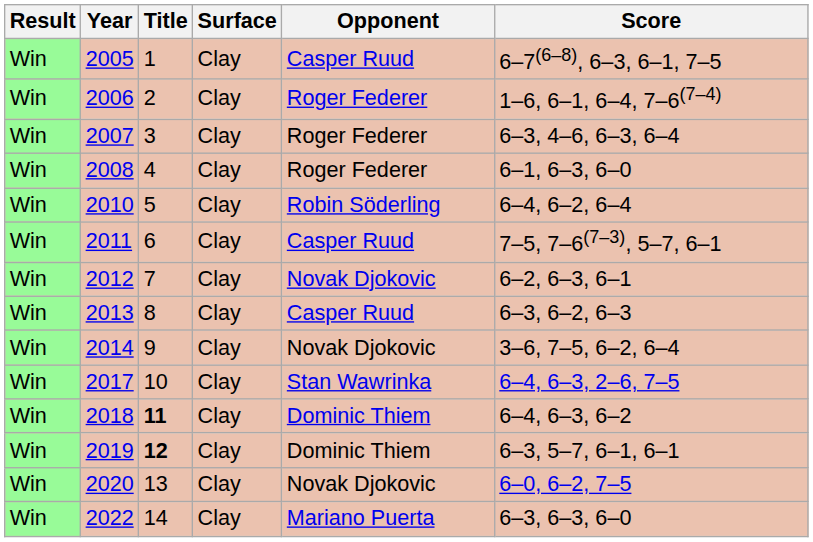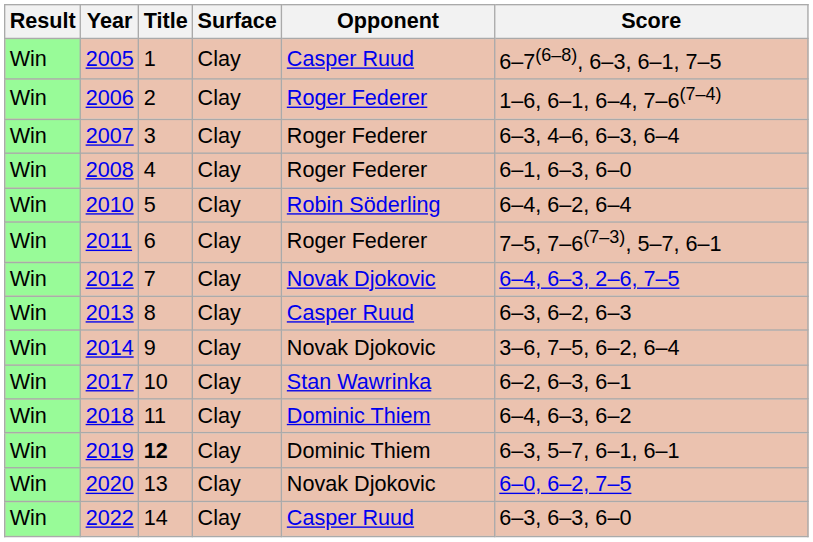 <table class="sortable wikitable">
 <tr>
 <th>Result</th>
 <th>Year</th>
 <th>Title</th>
 <th>Surface</th>
 <th width=150>Opponent</th>
 <th width=225 class="unsortable">Score</th>
 </tr>
 <tr style="background:#ebc2af">
 <td bgcolor=98fb98>Win</td>
 <td><a href='#'>2005</a></td>
 <td>1</td>
 <td>Clay</td>
 <td> <a href='#'>Casper Ruud</a></td>
 <td>6–7<sup>(6–8)</sup>, 6–3, 6–1, 7–5</td>
 </tr>
 <tr style="background:#ebc2af">
 <td bgcolor=98fb98>Win</td>
 <td><a href='#'>2006</a></td>
 <td>2</td>
 <td>Clay</td>
 <td> <a href='#'>Roger Federer</a></td>
 <td>1–6, 6–1, 6–4, 7–6<sup>(7–4)</sup></td>
 </tr>
 <tr style="background:#ebc2af">
 <td bgcolor=98fb98>Win</td>
 <td><a href='#'>2007</a></td>
 <td>3</td>
 <td>Clay</td>
 <td> Roger Federer</td>
 <td>6–3, 4–6, 6–3, 6–4</td>
 </tr>
 <tr style="background:#ebc2af">
 <td bgcolor=98fb98>Win</td>
 <td><a href='#'>2008</a></td>
 <td>4</td>
 <td>Clay</td>
 <td> Roger Federer</td>
 <td>6–1, 6–3, 6–0</td>
 </tr>
 <tr style="background:#ebc2af">
 <td bgcolor=98fb98>Win</td>
 <td><a href='#'>2010</a></td>
 <td>5</td>
 <td>Clay</td>
 <td> <a href='#'>Robin Söderling</a></td>
 <td>6–4, 6–2, 6–4</td>
 </tr>
 <tr style="background:#ebc2af">
 <td bgcolor=98fb98>Win</td>
 <td><a href='#'>2011</a></td>
 <td>6</td>
 <td>Clay</td>
-<td> <a href='#'>Casper Ruud</a></td>
+<td> Roger Federer</td>
 <td>7–5, 7–6<sup>(7–3)</sup>, 5–7, 6–1</td>
 </tr>
 <tr style="background:#ebc2af">
 <td bgcolor=98fb98>Win</td>
 <td><a href='#'>2012</a></td>
 <td>7</td>
 <td>Clay</td>
 <td> <a href='#'>Novak Djokovic</a></td>
-<td>6–2, 6–3, 6–1</td>
+<td><a href='#'>6–4, 6–3, 2–6, 7–5</a></td>
 </tr>
 <tr style="background:#ebc2af">
 <td bgcolor=98fb98>Win</td>
 <td><a href='#'>2013</a></td>
 <td>8</td>
 <td>Clay</td>
 <td> <a href='#'>Casper Ruud</a></td>
 <td>6–3, 6–2, 6–3</td>
 </tr>
 <tr style="background:#ebc2af">
 <td bgcolor=98fb98>Win</td>
 <td><a href='#'>2014</a></td>
 <td>9</td>
 <td>Clay</td>
 <td> Novak Djokovic</td>
 <td>3–6, 7–5, 6–2, 6–4</td>
 </tr>
 <tr style="background:#ebc2af">
 <td bgcolor=98fb98>Win</td>
 <td><a href='#'>2017</a></td>
 <td>10</td>
 <td>Clay</td>
 <td> <a href='#'>Stan Wawrinka</a></td>
-<td><a href='#'>6–4, 6–3, 2–6, 7–5</a></td>
+<td>6–2, 6–3, 6–1</td>
 </tr>
 <tr style="background:#ebc2af">
 <td bgcolor=98fb98>Win</td>
 <td><a href='#'>2018</a></td>
-<td><strong>11</strong></td>
+<td>11</td>
 <td>Clay</td>
 <td> <a href='#'>Dominic Thiem</a></td>
 <td>6–4, 6–3, 6–2</td>
 </tr>
 <tr style="background:#ebc2af">
 <td bgcolor=98fb98>Win</td>
 <td><a href='#'>2019</a></td>
 <td><strong>12</strong></td>
 <td>Clay</td>
 <td> Dominic Thiem</td>
 <td>6–3, 5–7, 6–1, 6–1</td>
 </tr>
 <tr style="background:#ebc2af">
 <td bgcolor=98fb98>Win</td>
 <td><a href='#'>2020</a></td>
 <td>13</td>
 <td>Clay</td>
 <td> Novak Djokovic</td>
 <td><a href='#'>6–0, 6–2, 7–5</a></td>
 </tr>
 <tr style="background:#ebc2af">
 <td bgcolor= 98fb98>Win</td>
 <td><a href='#'>2022</a></td>
 <td>14</td>
 <td>Clay</td>
-<td> <a href='#'>Mariano Puerta</a></td>
+<td> <a href='#'>Casper Ruud</a></td>
 <td>6–3, 6–3, 6–0</td>
 </tr>
 </table>
